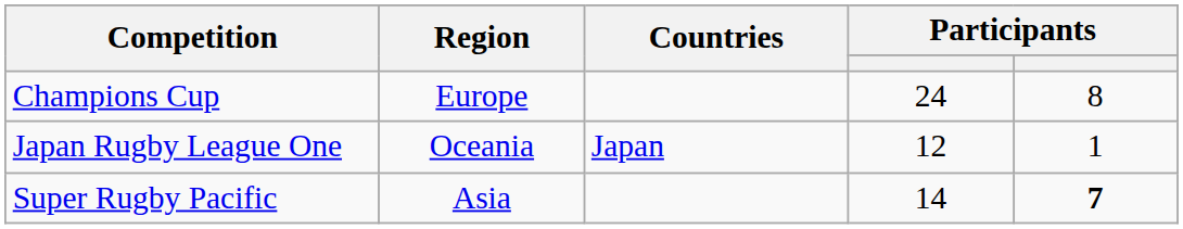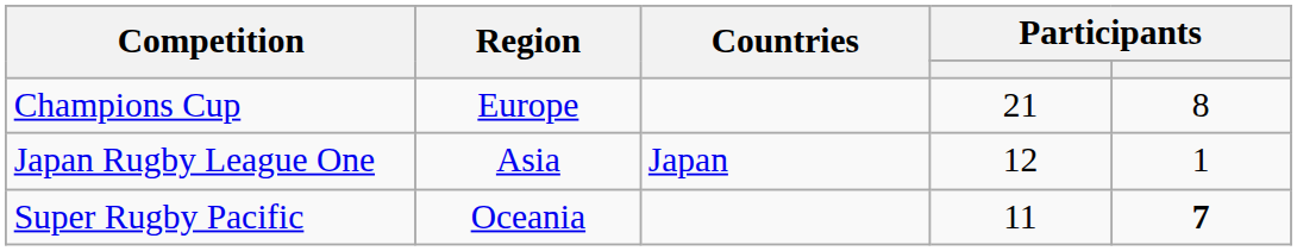 <table class="wikitable">
 <tr>
 <th rowspan=2 width="180">Competition</th>
 <th rowspan=2 width="95">Region</th>
 <th rowspan=2 width="125">Countries</th>
 <th colspan=2>Participants</th>
 </tr>
 <tr>
 <th width="75"></th>
 <th width="75"></th>
 </tr>
 <tr>
 <td><a href='#'>Champions Cup</a></td>
 <td align=center><a href='#'>Europe</a></td>
 <td></td>
-<td align=center>24</td>
+<td align=center>21</td>
 <td align=center>8</td>
 </tr>
 <tr>
 <td><a href='#'>Japan Rugby League One</a></td>
-<td align=center><a href='#'>Oceania</a></td>
+<td align=center><a href='#'>Asia</a></td>
 <td> <a href='#'>Japan</a></td>
 <td align=center>12</td>
 <td align=center>1</td>
 </tr>
 <tr>
 <td><a href='#'>Super Rugby Pacific</a></td>
-<td align=center><a href='#'>Asia</a></td>
+<td align=center><a href='#'>Oceania</a></td>
 <td></td>
-<td align=center>14</td>
+<td align=center>11</td>
 <td align=center><strong>7</strong></td>
 </tr>
 </table>
